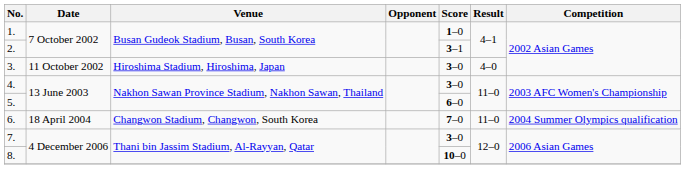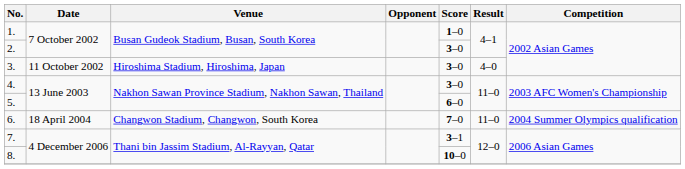 <table class="wikitable">
 <tr>
 <th>No.</th>
 <th>Date</th>
 <th>Venue</th>
 <th>Opponent</th>
 <th>Score</th>
 <th>Result</th>
 <th>Competition</th>
 </tr>
 <tr>
 <td>1.</td>
 <td rowspan=2>7 October 2002</td>
 <td rowspan=2><a href='#'>Busan Gudeok Stadium</a>, <a href='#'>Busan</a>, <a href='#'>South Korea</a></td>
 <td rowspan=2></td>
 <td align=center><strong>1</strong>–0</td>
 <td rowspan=2 align=center>4–1</td>
 <td rowspan=3><a href='#'>2002 Asian Games</a></td>
 </tr>
 <tr>
 <td>2.</td>
-<td align=center><strong>3</strong>–1</td>
+<td align=center><strong>3</strong>–0</td>
 </tr>
 <tr>
 <td>3.</td>
 <td>11 October 2002</td>
 <td><a href='#'>Hiroshima Stadium</a>, <a href='#'>Hiroshima</a>, <a href='#'>Japan</a></td>
 <td></td>
 <td align=center><strong>3</strong>–0</td>
 <td align=center>4–0</td>
 </tr>
 <tr>
 <td>4.</td>
 <td rowspan=2>13 June 2003</td>
 <td rowspan=2><a href='#'>Nakhon Sawan Province Stadium</a>, <a href='#'>Nakhon Sawan</a>, <a href='#'>Thailand</a></td>
 <td rowspan=2></td>
 <td align=center><strong>3</strong>–0</td>
 <td rowspan=2 align=center>11–0</td>
 <td rowspan=2><a href='#'>2003 AFC Women's Championship</a></td>
 </tr>
 <tr>
 <td>5.</td>
 <td align=center><strong>6</strong>–0</td>
 </tr>
 <tr>
 <td>6.</td>
 <td>18 April 2004</td>
 <td><a href='#'>Changwon Stadium</a>, <a href='#'>Changwon</a>, South Korea</td>
 <td></td>
 <td align=center><strong>7</strong>–0</td>
 <td align=center>11–0</td>
 <td><a href='#'>2004 Summer Olympics qualification</a></td>
 </tr>
 <tr>
 <td>7.</td>
 <td rowspan=2>4 December 2006</td>
 <td rowspan=2><a href='#'>Thani bin Jassim Stadium</a>, <a href='#'>Al-Rayyan</a>, <a href='#'>Qatar</a></td>
 <td rowspan=2></td>
-<td align=center><strong>3</strong>–0</td>
+<td align=center><strong>3</strong>–1</td>
 <td rowspan=2 align=center>12–0</td>
 <td rowspan=2><a href='#'>2006 Asian Games</a></td>
 </tr>
 <tr>
 <td>8.</td>
 <td align=center><strong>10</strong>–0</td>
 </tr>
 <tr>
 </tr>
 </table>
